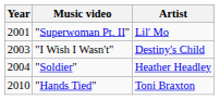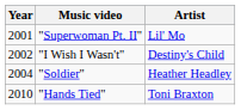 <table class="wikitable">
 <tr style="background:#b0c4de; text-align:center;">
 <th>Year</th>
 <th>Music video</th>
 <th>Artist</th>
 </tr>
 <tr>
 <td>2001</td>
 <td>"<a href='#'>Superwoman Pt. II</a>"</td>
 <td><a href='#'>Lil' Mo</a></td>
 </tr>
 <tr>
-<td>2003</td>
+<td>2002</td>
 <td>"I Wish I Wasn't"</td>
 <td><a href='#'>Destiny's Child</a></td>
 </tr>
 <tr>
 <td>2004</td>
 <td>"<a href='#'>Soldier</a>"</td>
 <td><a href='#'>Heather Headley</a></td>
 </tr>
 <tr>
 <td>2010</td>
 <td>"<a href='#'>Hands Tied</a>"</td>
 <td><a href='#'>Toni Braxton</a></td>
 </tr>
 </table>
